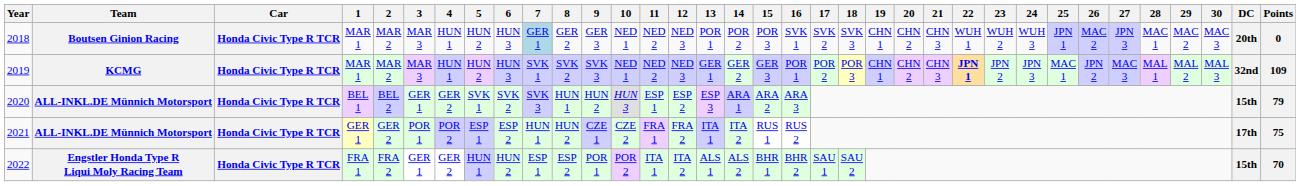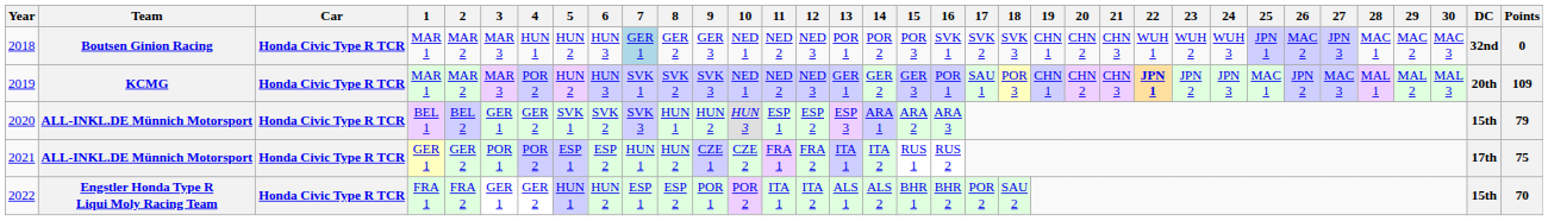 <table class="wikitable" style="text-align:center; font-size:85%">
 <tr>
 <th>Year</th>
 <th>Team</th>
 <th>Car</th>
 <th>1</th>
 <th>2</th>
 <th>3</th>
 <th>4</th>
 <th>5</th>
 <th>6</th>
 <th>7</th>
 <th>8</th>
 <th>9</th>
 <th>10</th>
 <th>11</th>
 <th>12</th>
 <th>13</th>
 <th>14</th>
 <th>15</th>
 <th>16</th>
 <th>17</th>
 <th>18</th>
 <th>19</th>
 <th>20</th>
 <th>21</th>
 <th>22</th>
 <th>23</th>
 <th>24</th>
 <th>25</th>
 <th>26</th>
 <th>27</th>
 <th>28</th>
 <th>29</th>
 <th>30</th>
 <th>DC</th>
 <th>Points</th>
 </tr>
 <tr>
 <td><a href='#'>2018</a></td>
 <th nowrap><a href='#'>Boutsen Ginion Racing</a></th>
 <th nowrap><a href='#'>Honda Civic Type R TCR</a></th>
 <td><a href='#'>MAR<br>1</a></td>
 <td><a href='#'>MAR<br>2</a></td>
 <td><a href='#'>MAR<br>3</a></td>
 <td><a href='#'>HUN<br>1</a></td>
 <td><a href='#'>HUN<br>2</a></td>
 <td><a href='#'>HUN<br>3</a></td>
 <td style="background: lightblue;"><a href='#'>GER<br>1</a></td>
 <td><a href='#'>GER<br>2</a></td>
 <td><a href='#'>GER<br>3</a></td>
 <td><a href='#'>NED<br>1</a></td>
 <td><a href='#'>NED<br>2</a></td>
 <td><a href='#'>NED<br>3</a></td>
 <td><a href='#'>POR<br>1</a></td>
 <td><a href='#'>POR<br>2</a></td>
 <td><a href='#'>POR<br>3</a></td>
 <td><a href='#'>SVK<br>1</a></td>
 <td><a href='#'>SVK<br>2</a></td>
 <td><a href='#'>SVK<br>3</a></td>
 <td><a href='#'>CHN<br>1</a></td>
 <td><a href='#'>CHN<br>2</a></td>
 <td><a href='#'>CHN<br>3</a></td>
 <td><a href='#'>WUH<br>1</a></td>
 <td><a href='#'>WUH<br>2</a></td>
 <td><a href='#'>WUH<br>3</a></td>
 <td style="background:#CFCFFF;"><a href='#'>JPN<br>1</a><br></td>
 <td style="background:#CFCFFF;"><a href='#'>MAC<br>2</a><br></td>
 <td style="background:#CFCFFF;"><a href='#'>JPN<br>3</a><br></td>
 <td><a href='#'>MAC<br>1</a></td>
 <td><a href='#'>MAC<br>2</a></td>
 <td><a href='#'>MAC<br>3</a></td>
-<th>20th</th>
+<th>32nd</th>
 <th>0</th>
 </tr>
 <tr>
 <td><a href='#'>2019</a></td>
 <th nowrap><a href='#'>KCMG</a></th>
 <th nowrap><a href='#'>Honda Civic Type R TCR</a></th>
 <td style="background:#DFFFDF;"><a href='#'>MAR<br>1</a><br></td>
 <td style="background:#DFFFDF;"><a href='#'>MAR<br>2</a><br></td>
 <td style="background:#EFCFFF;"><a href='#'>MAR<br>3</a><br></td>
-<td style="background:#CFCFFF;"><a href='#'>HUN<br>1</a><br></td>
+<td style="background:#CFCFFF;"><a href='#'>POR<br>2</a><br></td>
 <td style="background:#EFCFFF;"><a href='#'>HUN<br>2</a><br></td>
 <td style="background:#CFCFFF;"><a href='#'>HUN<br>3</a><br></td>
 <td style="background:#CFCFFF;"><a href='#'>SVK<br>1</a><br></td>
 <td style="background:#CFCFFF;"><a href='#'>SVK<br>2</a><br></td>
 <td style="background:#CFCFFF;"><a href='#'>SVK<br>3</a><br></td>
 <td style="background:#CFCFFF;"><a href='#'>NED<br>1</a><br></td>
 <td style="background:#CFCFFF;"><a href='#'>NED<br>2</a><br></td>
 <td style="background:#CFCFFF;"><a href='#'>NED<br>3</a><br></td>
 <td style="background:#CFCFFF;"><a href='#'>GER<br>1</a><br></td>
 <td style="background:#DFFFDF;"><a href='#'>GER<br>2</a><br></td>
 <td style="background:#CFCFFF;"><a href='#'>GER<br>3</a><br></td>
 <td style="background:#CFCFFF;"><a href='#'>POR<br>1</a><br></td>
-<td style="background:#DFFFDF;"><a href='#'>POR<br>2</a><br></td>
+<td style="background:#DFFFDF;"><a href='#'>SAU<br>1</a><br></td>
 <td style="background:#FFFFBF;"><a href='#'>POR<br>3</a><br></td>
 <td style="background:#CFCFFF;"><a href='#'>CHN<br>1</a><br></td>
 <td style="background:#EFCFFF;"><a href='#'>CHN<br>2</a><br></td>
 <td style="background:#EFCFFF;"><a href='#'>CHN<br>3</a><br></td>
 <td style="background:#FFDF9F;"><strong><a href='#'>JPN<br>1</a></strong><br></td>
 <td style="background:#DFFFDF;"><a href='#'>JPN<br>2</a><br></td>
 <td style="background:#DFFFDF;"><a href='#'>JPN<br>3</a><br></td>
 <td style="background:#DFFFDF;"><a href='#'>MAC<br>1</a><br></td>
 <td style="background:#CFCFFF;"><a href='#'>JPN<br>2</a><br></td>
 <td style="background:#CFCFFF;"><a href='#'>MAC<br>3</a><br></td>
 <td style="background:#EFCFFF;"><a href='#'>MAL<br>1</a><br></td>
 <td style="background:#DFFFDF;"><a href='#'>MAL<br>2</a><br></td>
 <td style="background:#DFFFDF;"><a href='#'>MAL<br>3</a><br></td>
-<th>32nd</th>
+<th>20th</th>
 <th>109</th>
 </tr>
 <tr>
 <td><a href='#'>2020</a></td>
 <th nowrap><a href='#'>ALL-INKL.DE Münnich Motorsport</a></th>
 <th nowrap><a href='#'>Honda Civic Type R TCR</a></th>
 <td style="background:#EFCFFF;"><a href='#'>BEL<br>1</a><br></td>
 <td style="background:#CFCFFF;"><a href='#'>BEL<br>2</a><br></td>
 <td style="background:#DFFFDF;"><a href='#'>GER<br>1</a><br></td>
 <td style="background:#DFFFDF;"><a href='#'>GER<br>2</a><br></td>
 <td style="background:#DFFFDF;"><a href='#'>SVK<br>1</a><br></td>
 <td style="background:#DFFFDF;"><a href='#'>SVK<br>2</a><br></td>
 <td style="background:#CFCFFF;"><a href='#'>SVK<br>3</a><br></td>
 <td style="background:#DFFFDF;"><a href='#'>HUN<br>1</a><br></td>
 <td style="background:#DFFFDF;"><a href='#'>HUN<br>2</a><br></td>
 <td style="background:#DFDFDF;"><em><a href='#'>HUN<br>3</a></em><br></td>
 <td style="background:#DFFFDF;"><a href='#'>ESP<br>1</a><br></td>
 <td style="background:#DFFFDF;"><a href='#'>ESP<br>2</a><br></td>
 <td style="background:#EFCFFF;"><a href='#'>ESP<br>3</a><br></td>
 <td style="background:#CFCFFF;"><a href='#'>ARA<br>1</a><br></td>
 <td style="background:#DFFFDF;"><a href='#'>ARA<br>2</a><br></td>
 <td style="background:#DFFFDF;"><a href='#'>ARA<br>3</a><br></td>
 <td colspan=14></td>
 <th>15th</th>
 <th>79</th>
 </tr>
 <tr>
 <td><a href='#'>2021</a></td>
 <th nowrap><a href='#'>ALL-INKL.DE Münnich Motorsport</a></th>
 <th nowrap><a href='#'>Honda Civic Type R TCR</a></th>
 <td style="background:#FFFFBF;"><a href='#'>GER<br>1</a><br></td>
 <td style="background:#DFFFDF;"><a href='#'>GER<br>2</a><br></td>
 <td style="background:#DFFFDF;"><a href='#'>POR<br>1</a><br></td>
 <td style="background:#CFCFFF;"><a href='#'>POR<br>2</a><br></td>
 <td style="background:#CFCFFF;"><a href='#'>ESP<br>1</a><br></td>
 <td style="background:#DFFFDF;"><a href='#'>ESP<br>2</a><br></td>
 <td style="background:#DFFFDF;"><a href='#'>HUN<br>1</a><br></td>
 <td style="background:#DFFFDF;"><a href='#'>HUN<br>2</a><br></td>
 <td style="background:#CFCFFF;"><a href='#'>CZE<br>1</a><br></td>
 <td style="background:#DFFFDF;"><a href='#'>CZE<br>2</a><br></td>
 <td style="background:#EFCFFF;"><a href='#'>FRA<br>1</a><br></td>
 <td style="background:#DFFFDF;"><a href='#'>FRA<br>2</a><br></td>
 <td style="background:#CFCFFF;"><a href='#'>ITA<br>1</a><br></td>
 <td style="background:#DFFFDF;"><a href='#'>ITA<br>2</a><br></td>
 <td style="background:#FFFFFF;"><a href='#'>RUS<br>1</a><br></td>
 <td style="background:#FFFFFF;"><a href='#'>RUS<br>2</a><br></td>
 <td colspan=14></td>
 <th>17th</th>
 <th>75</th>
 </tr>
 <tr>
 <td><a href='#'>2022</a></td>
 <th nowrap><a href='#'>Engstler Honda Type R<br>Liqui Moly Racing Team</a></th>
 <th nowrap><a href='#'>Honda Civic Type R TCR</a></th>
 <td style="background:#DFFFDF;"><a href='#'>FRA<br>1</a><br></td>
 <td style="background:#DFFFDF;"><a href='#'>FRA<br>2</a><br></td>
 <td style="background:#FFFFFF;"><a href='#'>GER<br>1</a><br></td>
 <td style="background:#FFFFFF;"><a href='#'>GER<br>2</a><br></td>
 <td style="background:#CFCFFF;"><a href='#'>HUN<br>1</a><br></td>
 <td style="background:#DFFFDF;"><a href='#'>HUN<br>2</a><br></td>
 <td style="background:#DFFFDF;"><a href='#'>ESP<br>1</a><br></td>
 <td style="background:#DFFFDF;"><a href='#'>ESP<br>2</a><br></td>
 <td style="background:#DFFFDF;"><a href='#'>POR<br>1</a><br></td>
 <td style="background:#EFCFFF;"><a href='#'>POR<br>2</a><br></td>
 <td style="background:#DFFFDF;"><a href='#'>ITA<br>1</a><br></td>
 <td style="background:#DFFFDF;"><a href='#'>ITA<br>2</a><br></td>
 <td style="background:#DFFFDF;"><a href='#'>ALS<br>1</a><br></td>
 <td style="background:#DFFFDF;"><a href='#'>ALS<br>2</a><br></td>
 <td style="background:#DFFFDF;"><a href='#'>BHR<br>1</a><br></td>
 <td style="background:#DFFFDF;"><a href='#'>BHR<br>2</a><br></td>
-<td style="background:#DFFFDF;"><a href='#'>SAU<br>1</a><br></td>
+<td style="background:#DFFFDF;"><a href='#'>POR<br>2</a><br></td>
 <td style="background:#DFFFDF;"><a href='#'>SAU<br>2</a><br></td>
 <td colspan=12></td>
 <th>15th</th>
 <th>70</th>
 </tr>
 </table>
